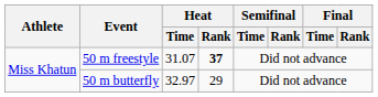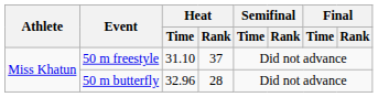 <table class=wikitable style=font-size:90%>
 <tr>
 <th rowspan=2>Athlete</th>
 <th rowspan=2>Event</th>
 <th colspan=2>Heat</th>
 <th colspan=2>Semifinal</th>
 <th colspan=2>Final</th>
 </tr>
 <tr style=font-size:95%>
 <th>Time</th>
 <th>Rank</th>
 <th>Time</th>
 <th>Rank</th>
 <th>Time</th>
 <th>Rank</th>
 </tr>
 <tr align=center>
 <td align=left rowspan=2><a href='#'>Miss Khatun</a></td>
 <td align=left><a href='#'>50 m freestyle</a></td>
-<td>31.07</td>
-<td><strong>37</strong></td>
+<td>31.10</td>
+<td>37</td>
 <td colspan=4>Did not advance</td>
 </tr>
 <tr align=center>
 <td align=left><a href='#'>50 m butterfly</a></td>
-<td>32.97</td>
-<td>29</td>
+<td>32.96</td>
+<td>28</td>
 <td colspan=4>Did not advance</td>
 </tr>
 </table>
